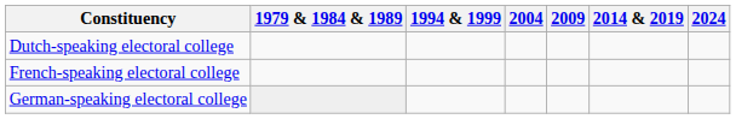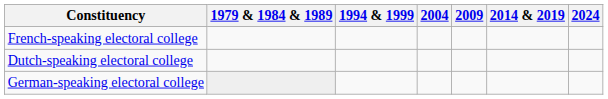 <table class="wikitable">
 <tr>
 <th>Constituency</th>
 <th><a href='#'>1979</a> & <a href='#'>1984</a> & <a href='#'>1989</a></th>
 <th><a href='#'>1994</a> & <a href='#'>1999</a></th>
 <th><a href='#'>2004</a></th>
 <th><a href='#'>2009</a></th>
 <th><a href='#'>2014</a> & <a href='#'>2019</a></th>
 <th><a href='#'>2024</a></th>
 </tr>
 <tr>
-<td><a href='#'>Dutch-speaking electoral college</a></td>
+<td><a href='#'>French-speaking electoral college</a></td>
 <td></td>
 <td></td>
 <td></td>
 <td></td>
 <td></td>
 <td></td>
 </tr>
 <tr>
-<td><a href='#'>French-speaking electoral college</a></td>
+<td><a href='#'>Dutch-speaking electoral college</a></td>
 <td></td>
 <td></td>
 <td></td>
 <td></td>
 <td></td>
 <td></td>
 </tr>
 <tr>
 <td><a href='#'>German-speaking electoral college</a></td>
 <td style="background-color:#efefef;"></td>
 <td></td>
 <td></td>
 <td></td>
 <td></td>
 <td></td>
 </tr>
 </table>
